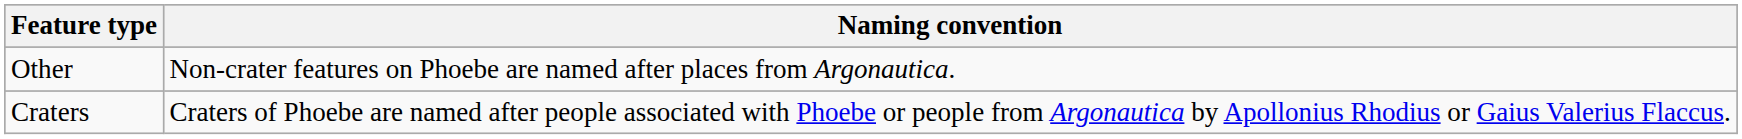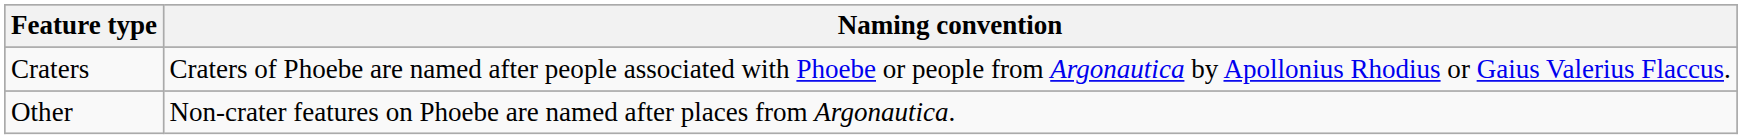 <table class="wikitable">
 <tr>
 <th>Feature type</th>
 <th>Naming convention</th>
 </tr>
 <tr>
+<td>Craters</td>
+<td>Craters of Phoebe are named after people associated with <a href='#'>Phoebe</a> or people from <em><a href='#'>Argonautica</a></em> by <a href='#'>Apollonius Rhodius</a> or <a href='#'>Gaius Valerius Flaccus</a>.</td>
+</tr>
+<tr>
 <td>Other</td>
 <td>Non-crater features on Phoebe are named after places from <em>Argonautica</em>.</td>
 </tr>
-<tr>
-<td>Craters</td>
-<td>Craters of Phoebe are named after people associated with <a href='#'>Phoebe</a> or people from <em><a href='#'>Argonautica</a></em> by <a href='#'>Apollonius Rhodius</a> or <a href='#'>Gaius Valerius Flaccus</a>.</td>
-</tr>
 </table>
